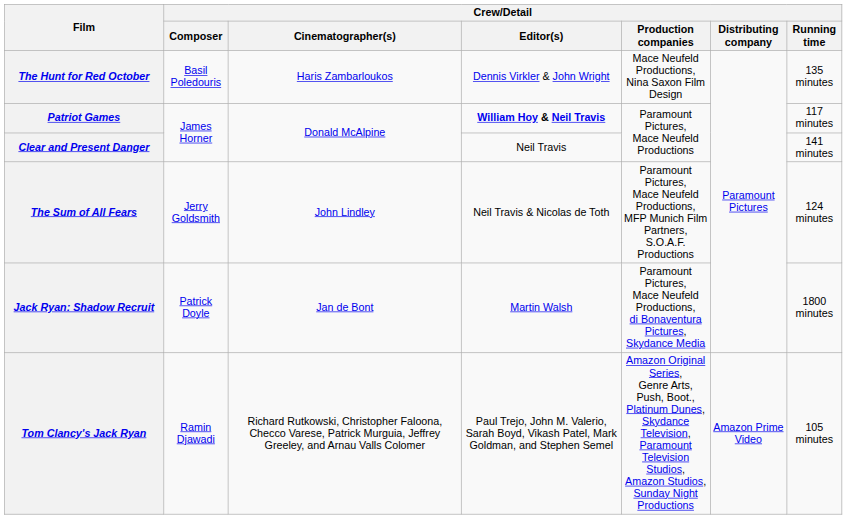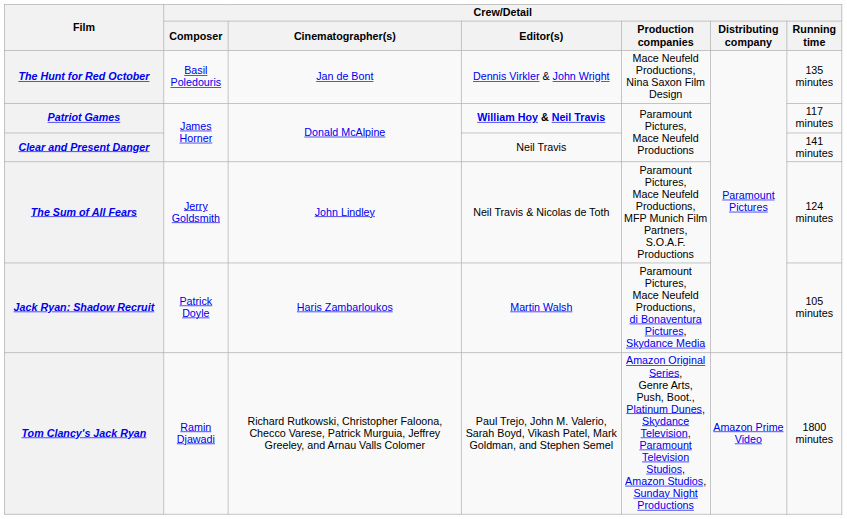 <table class="wikitable sortable" style="text-align:center; width:99%;">
 <tr>
 <th rowspan="2" style="width:19%;">Film</th>
 <th colspan="7">Crew/Detail</th>
 </tr>
 <tr>
 <th>Composer</th>
 <th>Cinematographer(s)</th>
 <th>Editor(s)</th>
 <th>Production <br>companies</th>
 <th>Distributing <br>company</th>
 <th>Running time</th>
 </tr>
 <tr>
 <th><em><a href='#'>The Hunt for Red October</a></em></th>
 <td><a href='#'>Basil Poledouris</a></td>
-<td><a href='#'>Haris Zambarloukos</a></td>
+<td><a href='#'>Jan de Bont</a></td>
 <td><a href='#'>Dennis Virkler</a> & <a href='#'>John Wright</a></td>
 <td>Mace Neufeld Productions, <br>Nina Saxon Film Design</td>
 <td rowspan="5"><a href='#'>Paramount Pictures</a></td>
 <td>135 minutes</td>
 </tr>
 <tr>
 <th><em><a href='#'>Patriot Games</a></em></th>
 <td rowspan="2"><a href='#'>James Horner</a></td>
 <td rowspan="2"><a href='#'>Donald McAlpine</a></td>
 <td><strong><a href='#'>William Hoy</a> & <a href='#'>Neil Travis</a></strong></td>
 <td rowspan="2">Paramount Pictures, <br>Mace Neufeld Productions</td>
 <td>117 minutes</td>
 </tr>
 <tr>
 <th><em><a href='#'>Clear and Present Danger</a></em></th>
 <td>Neil Travis</td>
 <td>141 minutes</td>
 </tr>
 <tr>
 <th><em><a href='#'>The Sum of All Fears</a></em></th>
 <td><a href='#'>Jerry Goldsmith</a></td>
 <td><a href='#'>John Lindley</a></td>
 <td>Neil Travis & Nicolas de Toth</td>
 <td>Paramount Pictures, <br>Mace Neufeld Productions, <br>MFP Munich Film Partners, <br>S.O.A.F. Productions</td>
 <td>124 minutes</td>
 </tr>
 <tr>
 <th><em><a href='#'>Jack Ryan: Shadow Recruit</a></em></th>
 <td><a href='#'>Patrick Doyle</a></td>
-<td><a href='#'>Jan de Bont</a></td>
+<td><a href='#'>Haris Zambarloukos</a></td>
 <td><a href='#'>Martin Walsh</a></td>
 <td>Paramount Pictures, <br>Mace Neufeld Productions, <br><a href='#'>di Bonaventura Pictures</a>, <br><a href='#'>Skydance Media</a></td>
-<td>1800 minutes <br></td>
+<td>105 minutes</td>
 </tr>
 <tr>
 <th><em><a href='#'>Tom Clancy's Jack Ryan</a></em></th>
 <td><a href='#'>Ramin Djawadi</a></td>
 <td>Richard Rutkowski, Christopher Faloona, Checco Varese, Patrick Murguia, Jeffrey Greeley, and Arnau Valls Colomer</td>
 <td>Paul Trejo, John M. Valerio, Sarah Boyd, Vikash Patel, Mark Goldman, and Stephen Semel</td>
 <td><a href='#'>Amazon Original Series</a>, <br>Genre Arts, <br>Push, Boot., <br><a href='#'>Platinum Dunes</a>, <br><a href='#'>Skydance Television</a>, <br><a href='#'>Paramount Television Studios</a>, <br><a href='#'>Amazon Studios</a>, <br><a href='#'>Sunday Night Productions</a></td>
 <td><a href='#'>Amazon Prime Video</a></td>
-<td>105 minutes</td>
+<td>1800 minutes <br></td>
 </tr>
 </table>
